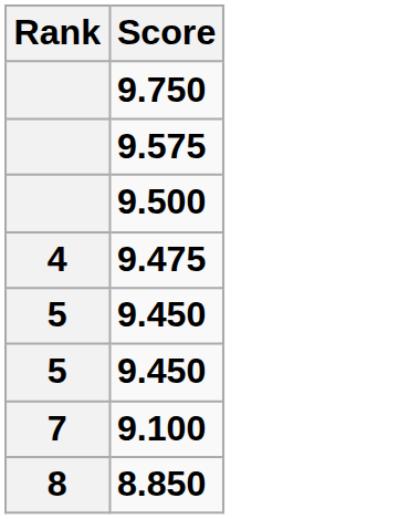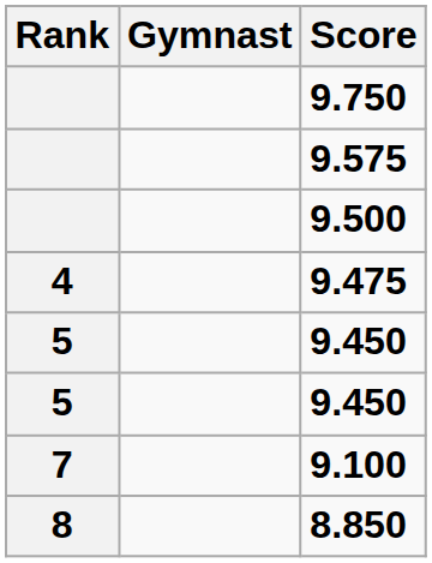 <table class="wikitable sortable">
 <tr>
 <th scope="col">Rank</th>
+<th scope="col">Gymnast</th>
 <th scope="col">Score</th>
 </tr>
 <tr>
 <th scope="row"></th>
+<td></td>
 <td><strong>9.750</strong></td>
 </tr>
 <tr>
 <th scope="row"></th>
+<td></td>
 <td><strong>9.575</strong></td>
 </tr>
 <tr>
 <th scope="row"></th>
+<td></td>
 <td><strong>9.500</strong></td>
 </tr>
 <tr>
 <th scope="row">4</th>
+<td></td>
 <td><strong>9.475</strong></td>
 </tr>
 <tr>
 <th scope="row">5</th>
+<td></td>
 <td><strong>9.450</strong></td>
 </tr>
 <tr>
 <th scope="row">5</th>
+<td></td>
 <td><strong>9.450</strong></td>
 </tr>
 <tr>
 <th scope="row">7</th>
+<td></td>
 <td><strong>9.100</strong></td>
 </tr>
 <tr>
 <th scope="row">8</th>
+<td></td>
 <td><strong>8.850</strong></td>
 </tr>
 </table>
